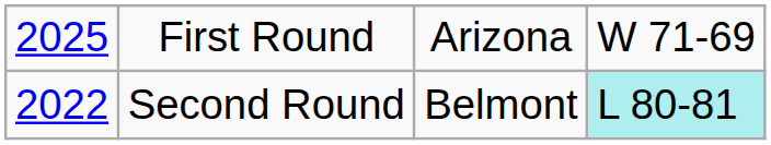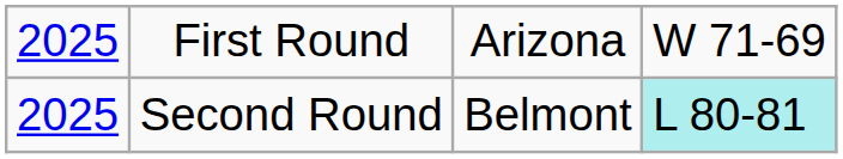 <table class="wikitable">
 <tr align="center">
 <td><a href='#'>2025</a></td>
 <td>First Round</td>
 <td>Arizona</td>
 <td>W 71-69</td>
 </tr>
 <tr>
-<td><a href='#'>2022</a></td>
+<td><a href='#'>2025</a></td>
 <td>Second Round</td>
 <td>Belmont</td>
 <td style="background: paleturquoise;">L 80-81</td>
 </tr>
 </table>
